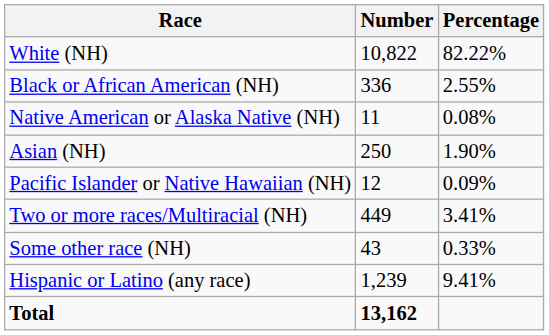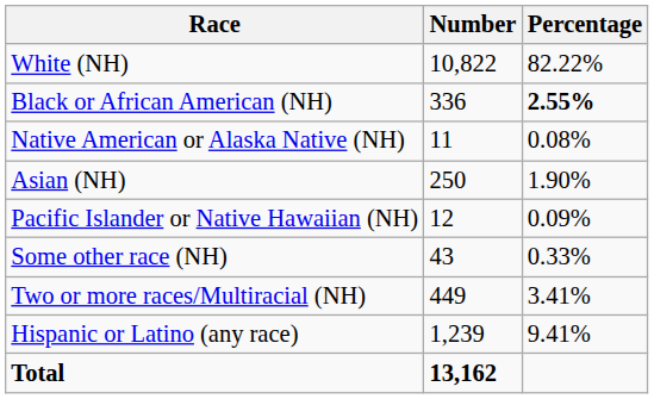 <table class="wikitable">
 <tr>
 <th>Race</th>
 <th>Number</th>
 <th>Percentage</th>
 </tr>
 <tr>
 <td><a href='#'>White</a> (NH)</td>
 <td>10,822</td>
 <td>82.22%</td>
 </tr>
 <tr>
 <td><a href='#'>Black or African American</a> (NH)</td>
 <td>336</td>
-<td>2.55%</td>
+<td><strong>2.55%</strong></td>
 </tr>
 <tr>
 <td><a href='#'>Native American</a> or <a href='#'>Alaska Native</a> (NH)</td>
 <td>11</td>
 <td>0.08%</td>
 </tr>
 <tr>
 <td><a href='#'>Asian</a> (NH)</td>
 <td>250</td>
 <td>1.90%</td>
 </tr>
 <tr>
 <td><a href='#'>Pacific Islander</a> or <a href='#'>Native Hawaiian</a> (NH)</td>
 <td>12</td>
 <td>0.09%</td>
 </tr>
 <tr>
+<td><a href='#'>Some other race</a> (NH)</td>
+<td>43</td>
+<td>0.33%</td>
+</tr>
+<tr>
 <td><a href='#'>Two or more races/Multiracial</a> (NH)</td>
 <td>449</td>
 <td>3.41%</td>
-</tr>
-<tr>
-<td><a href='#'>Some other race</a> (NH)</td>
-<td>43</td>
-<td>0.33%</td>
 </tr>
 <tr>
 <td><a href='#'>Hispanic or Latino</a> (any race)</td>
 <td>1,239</td>
 <td>9.41%</td>
 </tr>
 <tr>
 <td><strong>Total</strong></td>
 <td><strong>13,162</strong></td>
 <td></td>
 </tr>
 </table>
